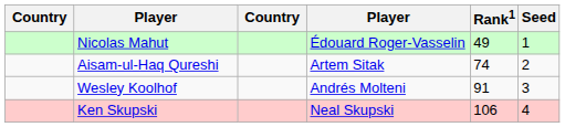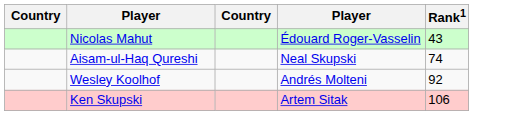 <table class="sortable wikitable">
 <tr>
 <th width="70">Country</th>
 <th width="175">Player</th>
 <th width="70">Country</th>
 <th width="175">Player</th>
 <th>Rank<sup>1</sup></th>
-<th>Seed</th>
 </tr>
 <tr style="background:#cfc;">
 <td></td>
 <td><a href='#'>Nicolas Mahut</a></td>
 <td></td>
 <td><a href='#'>Édouard Roger-Vasselin</a></td>
-<td>49</td>
-<td>1</td>
+<td>43</td>
 </tr>
 <tr>
 <td></td>
 <td><a href='#'>Aisam-ul-Haq Qureshi</a></td>
 <td></td>
-<td><a href='#'>Artem Sitak</a></td>
+<td><a href='#'>Neal Skupski</a></td>
 <td>74</td>
-<td>2</td>
 </tr>
 <tr>
 <td></td>
 <td><a href='#'>Wesley Koolhof</a></td>
 <td></td>
 <td><a href='#'>Andrés Molteni</a></td>
-<td>91</td>
-<td>3</td>
+<td>92</td>
 </tr>
 <tr style="background:#fcc;">
 <td></td>
 <td><a href='#'>Ken Skupski</a></td>
 <td></td>
-<td><a href='#'>Neal Skupski</a></td>
+<td><a href='#'>Artem Sitak</a></td>
 <td>106</td>
-<td>4</td>
 </tr>
 </table>
